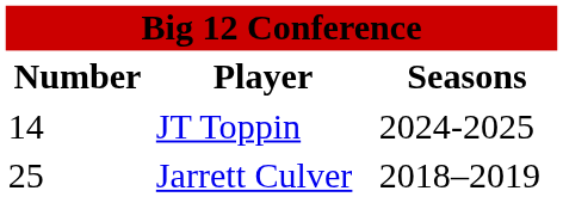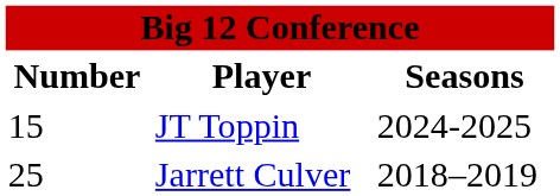 <table width="250" class="toccolours" style="margin-right:1em" |>
 <tr>
 <th colspan="3" style="text-align: center; background:#CC0000"><span><strong>Big 12 Conference</strong></span></th>
 </tr>
 <tr>
 <th>Number</th>
 <th>Player</th>
 <th>Seasons</th>
 </tr>
 <tr>
-<td>14</td>
+<td>15</td>
 <td><a href='#'>JT Toppin</a></td>
 <td>2024-2025<br></td>
 </tr>
 <tr>
 <td>25</td>
 <td><a href='#'>Jarrett Culver</a></td>
 <td>2018–2019<br></td>
 </tr>
 <tr>
 </tr>
 </table>
